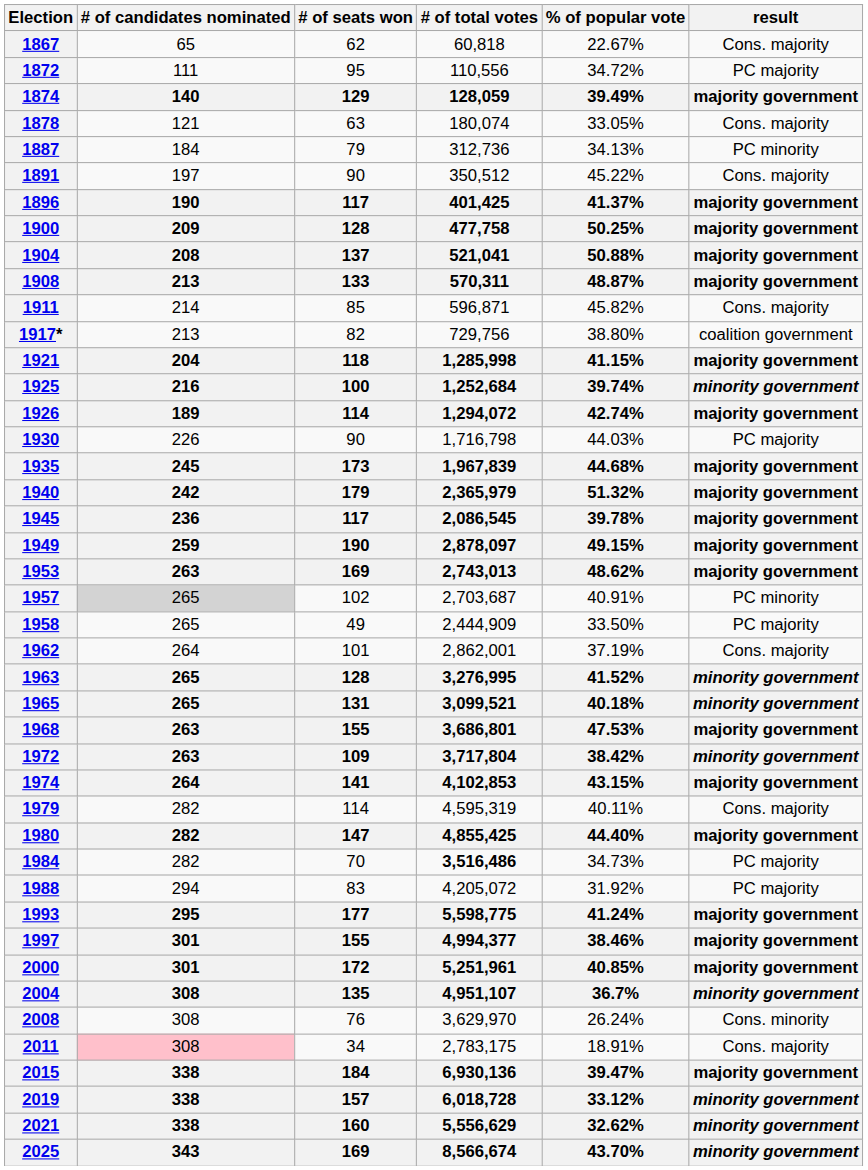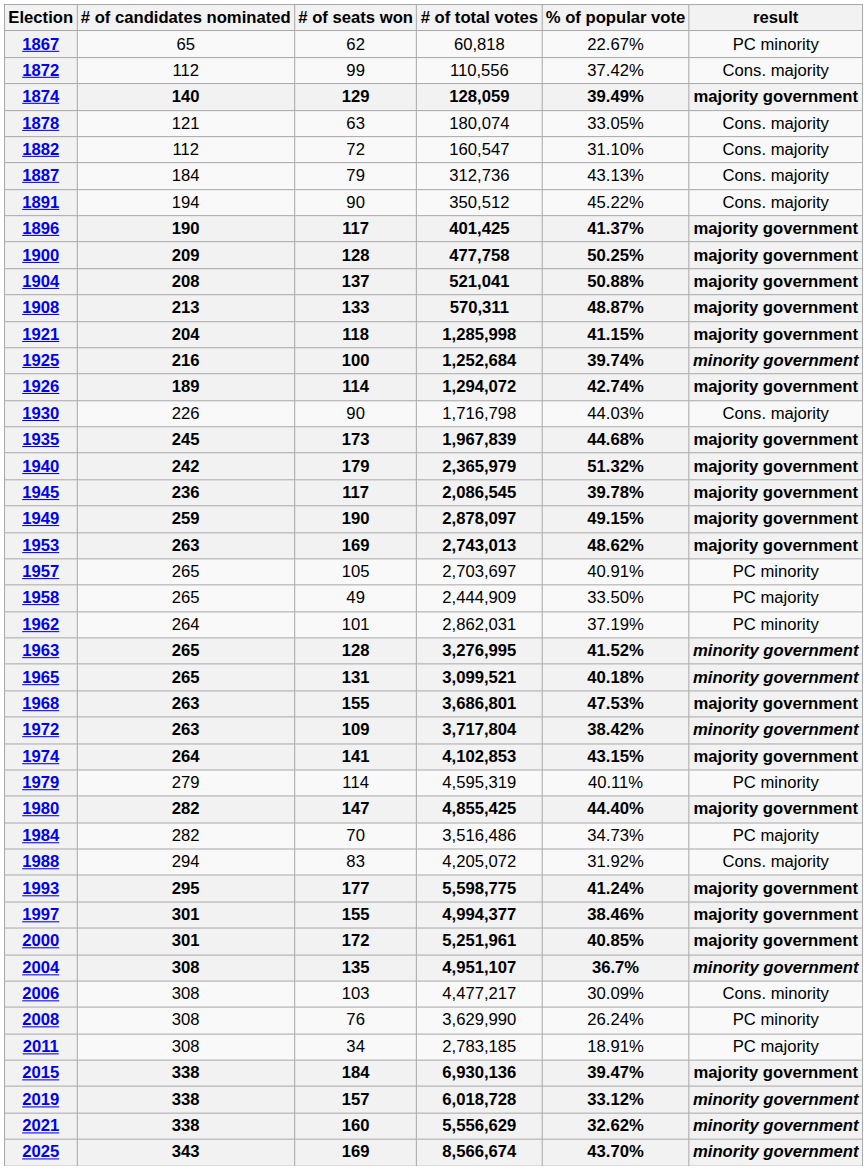 <table class="wikitable sortable" style="text-align:center">
 <tr>
 <th>Election<br></th>
 <th># of candidates nominated<br></th>
 <th># of seats won<br></th>
 <th># of total votes<br></th>
 <th>% of popular vote<br></th>
 <th>result<br></th>
 </tr>
 <tr>
 <th><a href='#'>1867</a></th>
 <td>65</td>
 <td>62</td>
 <td>60,818</td>
 <td>22.67%</td>
-<td>Cons. majority</td>
+<td>PC minority</td>
 </tr>
 <tr>
 <th><a href='#'>1872</a></th>
-<td>111</td>
-<td>95</td>
+<td>112</td>
+<td>99</td>
 <td>110,556</td>
-<td>34.72%</td>
-<td>PC majority</td>
+<td>37.42%</td>
+<td>Cons. majority</td>
 </tr>
 <tr>
 <th><a href='#'>1874</a></th>
 <th>140</th>
 <th>129</th>
 <th>128,059</th>
 <th>39.49%</th>
 <th>majority government</th>
 </tr>
 <tr>
 <th><a href='#'>1878</a></th>
 <td>121</td>
 <td>63</td>
 <td>180,074</td>
 <td>33.05%</td>
 <td>Cons. majority</td>
 </tr>
 <tr>
+<th><a href='#'>1882</a></th>
+<td>112</td>
+<td>72</td>
+<td>160,547</td>
+<td>31.10%</td>
+<td>Cons. majority</td>
+</tr>
+<tr>
 <th><a href='#'>1887</a></th>
 <td>184</td>
 <td>79</td>
 <td>312,736</td>
-<td>34.13%</td>
-<td>PC minority</td>
+<td>43.13%</td>
+<td>Cons. majority</td>
 </tr>
 <tr>
 <th><a href='#'>1891</a></th>
-<td>197</td>
+<td>194</td>
 <td>90</td>
 <td>350,512</td>
 <td>45.22%</td>
 <td>Cons. majority</td>
 </tr>
 <tr>
 <th><a href='#'>1896</a></th>
 <th>190</th>
 <th>117</th>
 <th>401,425</th>
 <th>41.37%</th>
 <th>majority government</th>
 </tr>
 <tr>
 <th><a href='#'>1900</a></th>
 <th>209</th>
 <th>128</th>
 <th>477,758</th>
 <th>50.25%</th>
 <th>majority government</th>
 </tr>
 <tr>
 <th><a href='#'>1904</a></th>
 <th>208</th>
 <th>137</th>
 <th>521,041</th>
 <th>50.88%</th>
 <th>majority government</th>
 </tr>
 <tr>
 <th><a href='#'>1908</a></th>
 <th>213</th>
 <th>133</th>
 <th>570,311</th>
 <th>48.87%</th>
 <th>majority government</th>
 </tr>
 <tr>
-<th><a href='#'>1911</a></th>
-<td>214</td>
-<td>85</td>
-<td>596,871</td>
-<td>45.82%</td>
-<td>Cons. majority</td>
-</tr>
-<tr>
-<th><a href='#'>1917</a>*</th>
-<td>213</td>
-<td>82</td>
-<td>729,756</td>
-<td>38.80%</td>
-<td>coalition government</td>
-</tr>
-<tr>
 <th><a href='#'>1921</a></th>
 <th>204</th>
 <th>118</th>
 <th>1,285,998</th>
 <th>41.15%</th>
 <th>majority government</th>
 </tr>
 <tr>
 <th><a href='#'>1925</a></th>
 <th>216</th>
 <th>100</th>
 <th>1,252,684</th>
 <th>39.74%</th>
 <th><em>minority government</em></th>
 </tr>
 <tr>
 <th><a href='#'>1926</a></th>
 <th>189</th>
 <th>114</th>
 <th>1,294,072</th>
 <th>42.74%</th>
 <th>majority government</th>
 </tr>
 <tr>
 <th><a href='#'>1930</a></th>
 <td>226</td>
 <td>90</td>
 <td>1,716,798</td>
 <td>44.03%</td>
-<td>PC majority</td>
+<td>Cons. majority</td>
 </tr>
 <tr>
 <th><a href='#'>1935</a></th>
 <th>245</th>
 <th>173</th>
 <th>1,967,839</th>
 <th>44.68%</th>
 <th>majority government</th>
 </tr>
 <tr>
 <th><a href='#'>1940</a></th>
 <th>242</th>
 <th>179</th>
 <th>2,365,979</th>
 <th>51.32%</th>
 <th>majority government</th>
 </tr>
 <tr>
 <th><a href='#'>1945</a></th>
 <th>236</th>
 <th>117</th>
 <th>2,086,545</th>
 <th>39.78%</th>
 <th>majority government</th>
 </tr>
 <tr>
 <th><a href='#'>1949</a></th>
 <th>259</th>
 <th>190</th>
 <th>2,878,097</th>
 <th>49.15%</th>
 <th>majority government</th>
 </tr>
 <tr>
 <th><a href='#'>1953</a></th>
 <th>263</th>
 <th>169</th>
 <th>2,743,013</th>
 <th>48.62%</th>
 <th>majority government</th>
 </tr>
 <tr>
 <th><a href='#'>1957</a></th>
-<td style="background: lightgrey;">265</td>
-<td>102</td>
-<td>2,703,687</td>
+<td>265</td>
+<td>105</td>
+<td>2,703,697</td>
 <td>40.91%</td>
 <td>PC minority</td>
 </tr>
 <tr>
 <th><a href='#'>1958</a></th>
 <td>265</td>
 <td>49</td>
 <td>2,444,909</td>
 <td>33.50%</td>
 <td>PC majority</td>
 </tr>
 <tr>
 <th><a href='#'>1962</a></th>
 <td>264</td>
 <td>101</td>
-<td>2,862,001</td>
+<td>2,862,031</td>
 <td>37.19%</td>
-<td>Cons. majority</td>
+<td>PC minority</td>
 </tr>
 <tr>
 <th><a href='#'>1963</a></th>
 <th>265</th>
 <th>128</th>
 <th>3,276,995</th>
 <th>41.52%</th>
 <th><em>minority government</em></th>
 </tr>
 <tr>
 <th><a href='#'>1965</a></th>
 <th>265</th>
 <th>131</th>
 <th>3,099,521</th>
 <th>40.18%</th>
 <th><em>minority government</em></th>
 </tr>
 <tr>
 <th><a href='#'>1968</a></th>
 <th>263</th>
 <th>155</th>
 <th>3,686,801</th>
 <th>47.53%</th>
 <th>majority government</th>
 </tr>
 <tr>
 <th><a href='#'>1972</a></th>
 <th>263</th>
 <th>109</th>
 <th>3,717,804</th>
 <th>38.42%</th>
 <th><em>minority government</em></th>
 </tr>
 <tr>
 <th><a href='#'>1974</a></th>
 <th>264</th>
 <th>141</th>
 <th>4,102,853</th>
 <th>43.15%</th>
 <th>majority government</th>
 </tr>
 <tr>
 <th><a href='#'>1979</a></th>
-<td>282</td>
+<td>279</td>
 <td>114</td>
 <td>4,595,319</td>
 <td>40.11%</td>
-<td>Cons. majority</td>
+<td>PC minority</td>
 </tr>
 <tr>
 <th><a href='#'>1980</a></th>
 <th>282</th>
 <th>147</th>
 <th>4,855,425</th>
 <th>44.40%</th>
 <th>majority government</th>
 </tr>
 <tr>
 <th><a href='#'>1984</a></th>
 <td>282</td>
 <td>70</td>
-<td><strong>3,516,486</strong></td>
+<td>3,516,486</td>
 <td>34.73%</td>
 <td>PC majority</td>
 </tr>
 <tr>
 <th><a href='#'>1988</a></th>
 <td>294</td>
 <td>83</td>
 <td>4,205,072</td>
 <td>31.92%</td>
-<td>PC majority</td>
+<td>Cons. majority</td>
 </tr>
 <tr>
 <th><a href='#'>1993</a></th>
 <th>295</th>
 <th>177</th>
 <th>5,598,775</th>
 <th>41.24%</th>
 <th>majority government</th>
 </tr>
 <tr>
 <th><a href='#'>1997</a></th>
 <th>301</th>
 <th>155</th>
 <th>4,994,377</th>
 <th>38.46%</th>
 <th>majority government</th>
 </tr>
 <tr>
 <th><a href='#'>2000</a></th>
 <th>301</th>
 <th>172</th>
 <th>5,251,961</th>
 <th>40.85%</th>
 <th>majority government</th>
 </tr>
 <tr>
 <th><a href='#'>2004</a></th>
 <th>308</th>
 <th>135</th>
 <th>4,951,107</th>
 <th>36.7%</th>
 <th><em>minority government</em></th>
 </tr>
 <tr>
+<th><a href='#'>2006</a></th>
+<td>308</td>
+<td>103</td>
+<td>4,477,217</td>
+<td>30.09%</td>
+<td>Cons. minority</td>
+</tr>
+<tr>
 <th><a href='#'>2008</a></th>
 <td>308</td>
 <td>76</td>
-<td>3,629,970</td>
+<td>3,629,990</td>
 <td>26.24%</td>
-<td>Cons. minority</td>
+<td>PC minority</td>
 </tr>
 <tr>
 <th><a href='#'>2011</a></th>
-<td style="background: pink;">308</td>
+<td>308</td>
 <td>34</td>
-<td>2,783,175</td>
+<td>2,783,185</td>
 <td>18.91%</td>
-<td>Cons. majority</td>
+<td>PC majority</td>
 </tr>
 <tr>
 <th><a href='#'>2015</a></th>
 <th>338</th>
 <th>184</th>
 <th>6,930,136</th>
 <th>39.47%</th>
 <th>majority government</th>
 </tr>
 <tr>
 <th><a href='#'>2019</a></th>
 <th>338</th>
 <th>157</th>
 <th>6,018,728</th>
 <th>33.12%</th>
 <th><em>minority government</em></th>
 </tr>
 <tr>
 <th><a href='#'>2021</a></th>
 <th>338</th>
 <th>160</th>
 <th>5,556,629</th>
 <th>32.62%</th>
 <th><em>minority government</em></th>
 </tr>
 <tr>
 <th><a href='#'>2025</a></th>
 <th>343</th>
 <th>169</th>
 <th>8,566,674</th>
 <th>43.70%</th>
 <th><em>minority government</em></th>
 </tr>
 </table>
